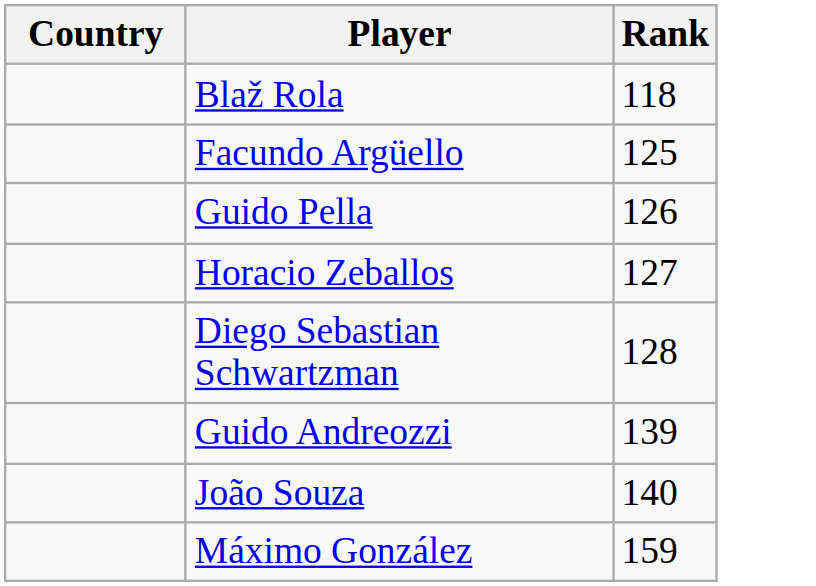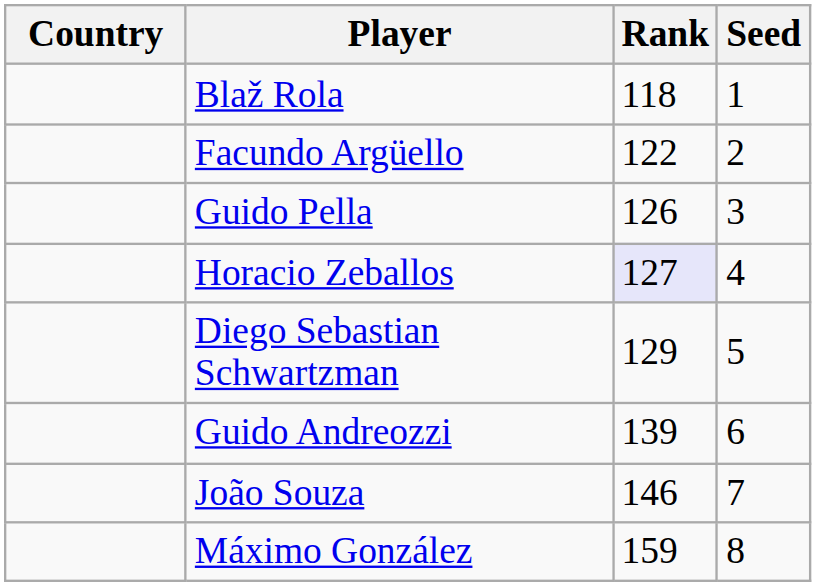 <table class="sortable wikitable">
 <tr>
 <th width="70">Country</th>
 <th width="175">Player</th>
 <th>Rank</th>
+<th>Seed</th>
 </tr>
 <tr>
 <td></td>
 <td><a href='#'>Blaž Rola</a></td>
 <td>118</td>
+<td>1</td>
 </tr>
 <tr>
 <td></td>
 <td><a href='#'>Facundo Argüello</a></td>
-<td>125</td>
+<td>122</td>
+<td>2</td>
 </tr>
 <tr>
 <td></td>
 <td><a href='#'>Guido Pella</a></td>
 <td>126</td>
+<td>3</td>
 </tr>
 <tr>
 <td></td>
 <td><a href='#'>Horacio Zeballos</a></td>
-<td>127</td>
+<td style="background: lavender;">127</td>
+<td>4</td>
 </tr>
 <tr>
 <td></td>
 <td><a href='#'>Diego Sebastian Schwartzman</a></td>
-<td>128</td>
+<td>129</td>
+<td>5</td>
 </tr>
 <tr>
 <td></td>
 <td><a href='#'>Guido Andreozzi</a></td>
 <td>139</td>
+<td>6</td>
 </tr>
 <tr>
 <td></td>
 <td><a href='#'>João Souza</a></td>
-<td>140</td>
+<td>146</td>
+<td>7</td>
 </tr>
 <tr>
 <td></td>
 <td><a href='#'>Máximo González</a></td>
 <td>159</td>
+<td>8</td>
 </tr>
 </table>
